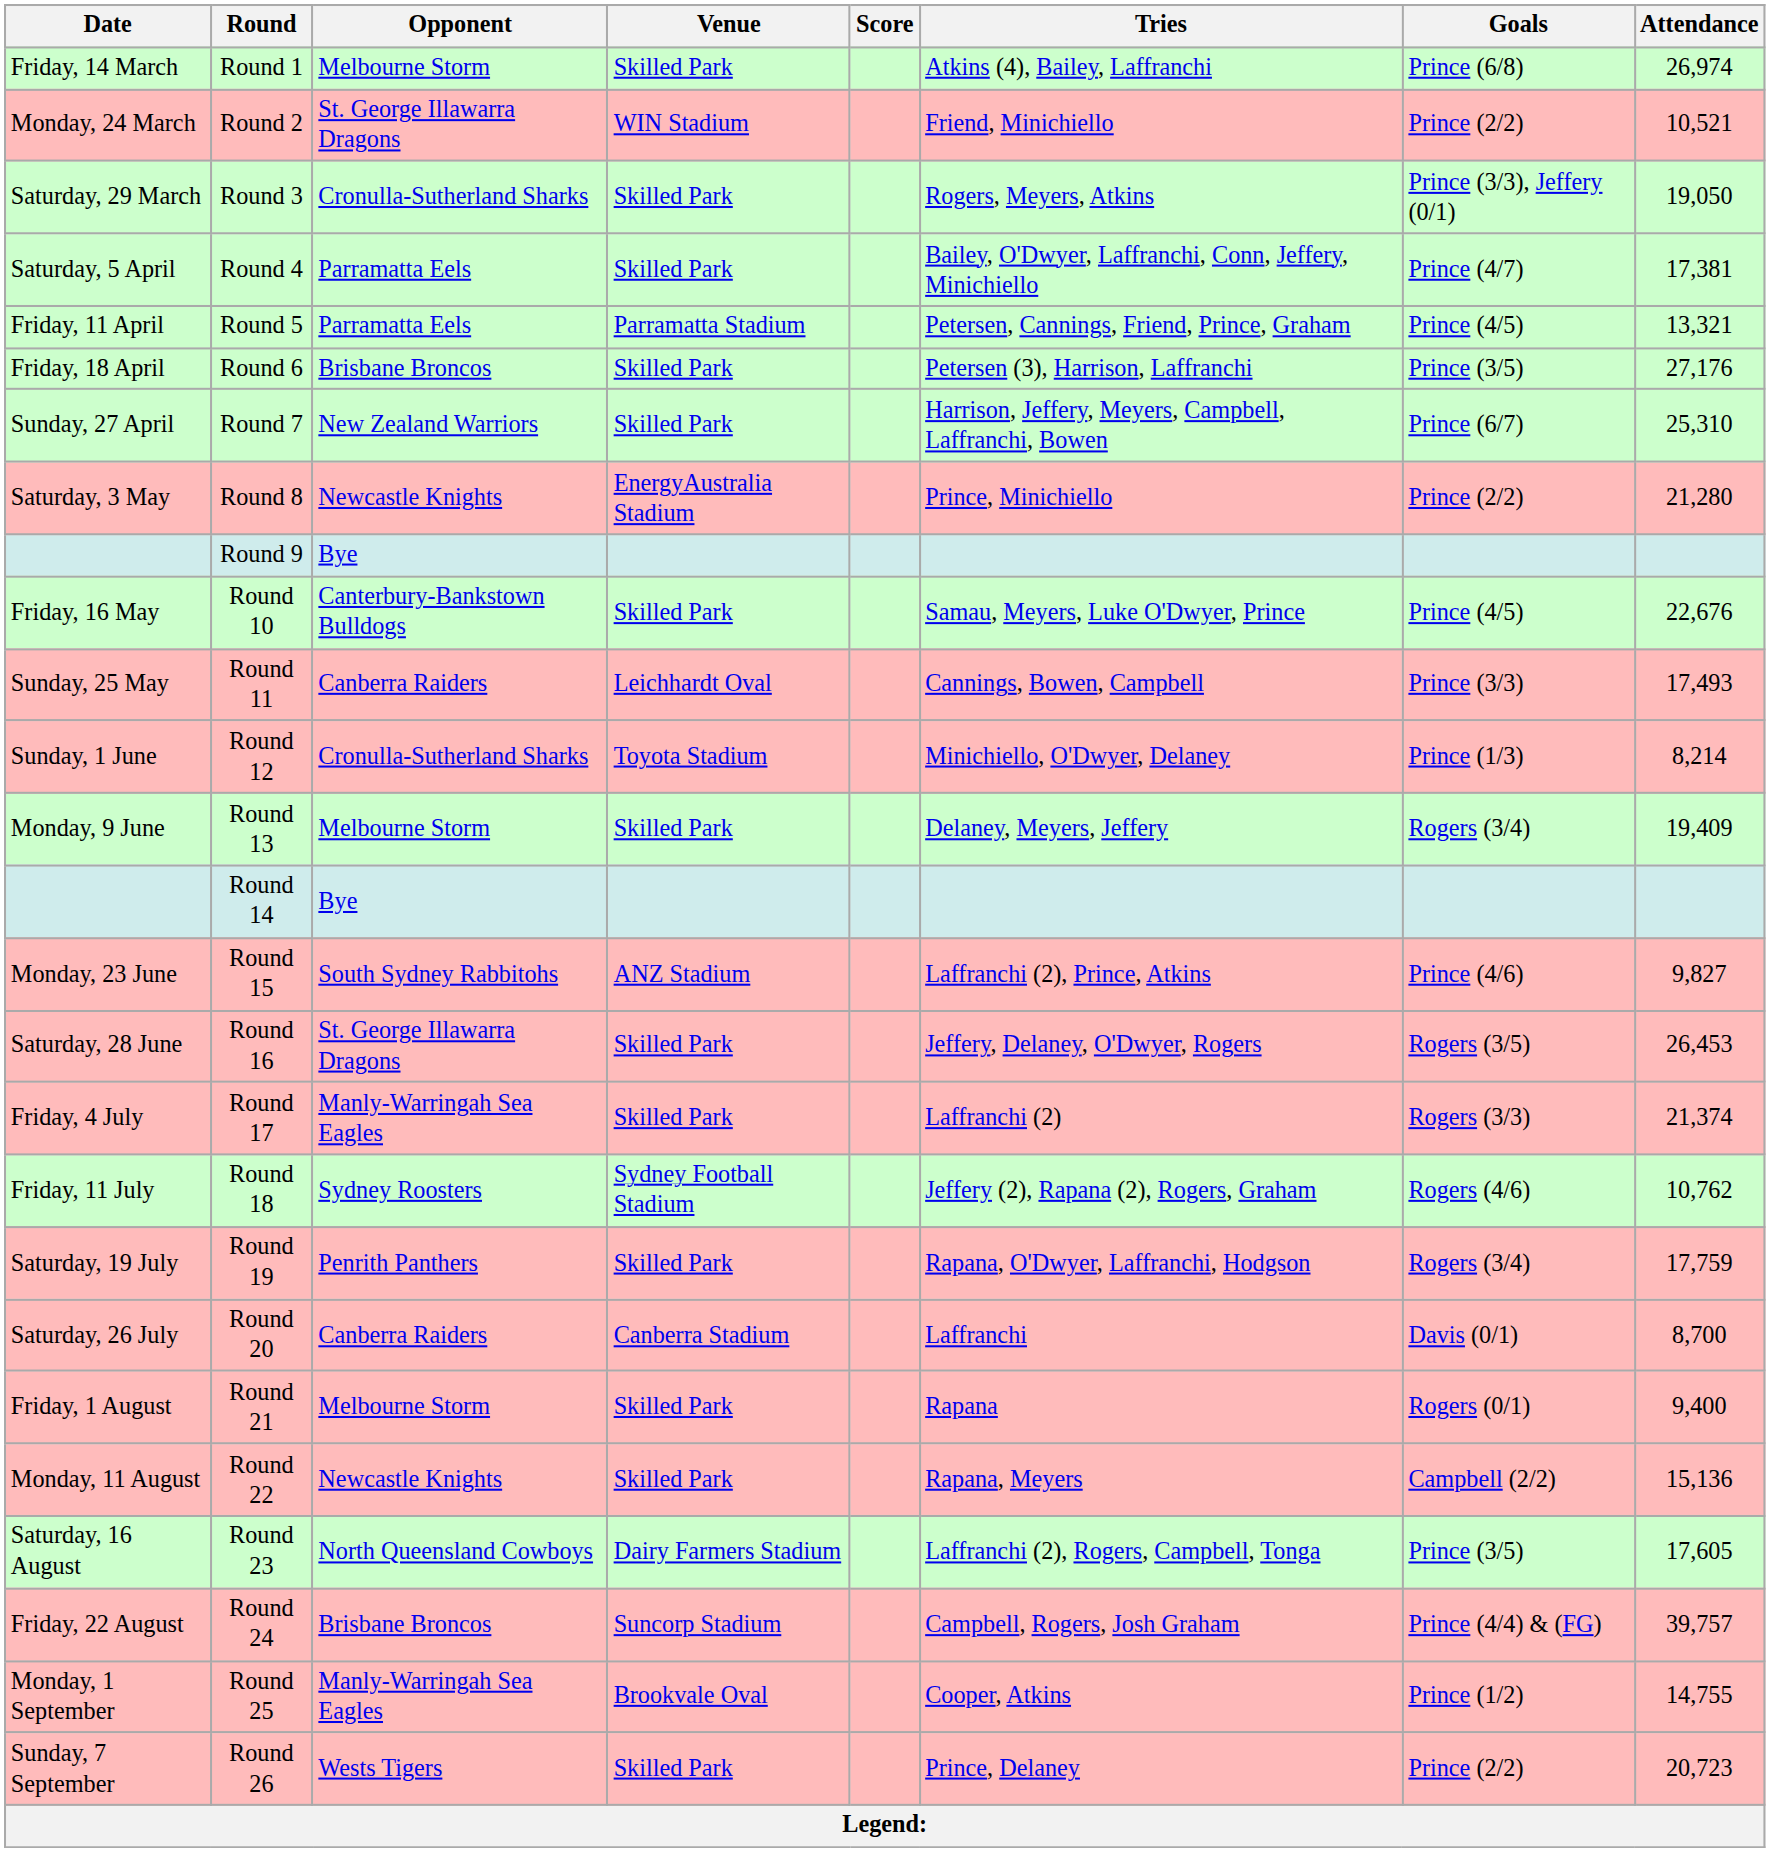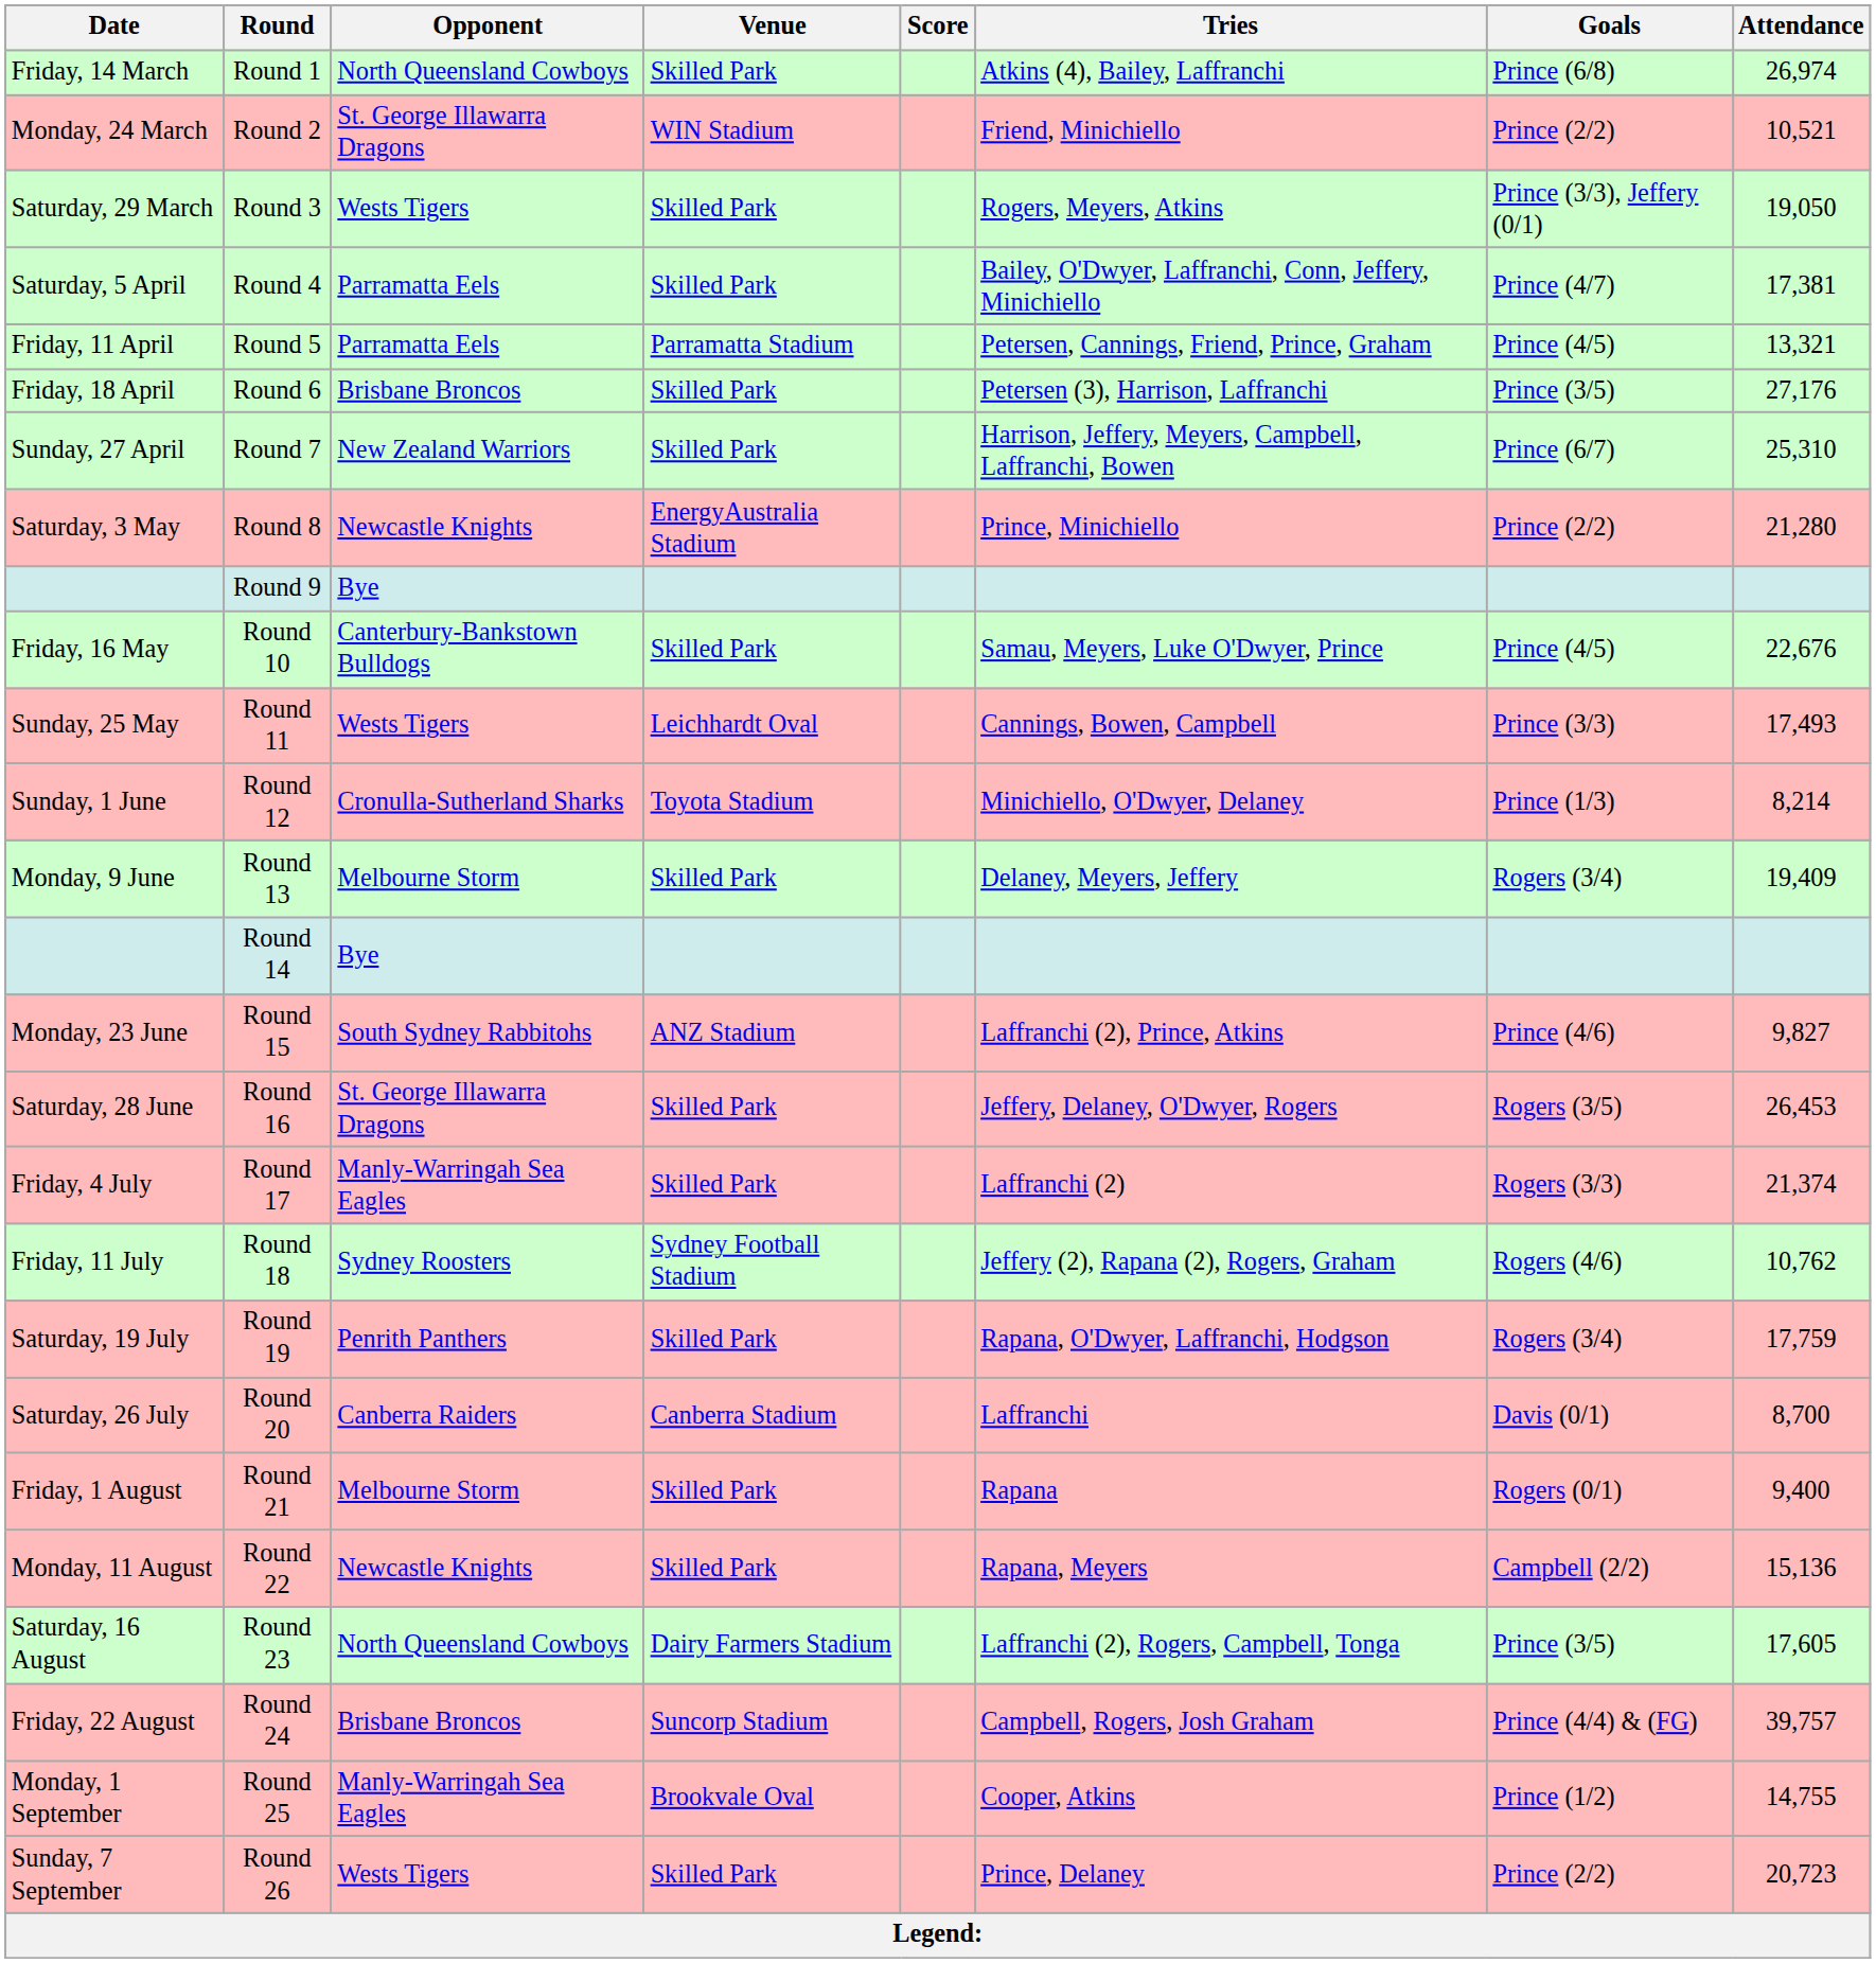 <table class="wikitable" style="font-size:75%;">
 <tr>
 <th>Date</th>
 <th>Round</th>
 <th>Opponent</th>
 <th>Venue</th>
 <th>Score</th>
 <th>Tries</th>
 <th>Goals</th>
 <th>Attendance</th>
 </tr>
 <tr style="background:#cfc;">
 <td>Friday, 14 March</td>
 <td style="text-align:center;">Round 1</td>
-<td> <a href='#'>Melbourne Storm</a></td>
+<td> <a href='#'>North Queensland Cowboys</a></td>
 <td><a href='#'>Skilled Park</a></td>
 <td style="text-align:center;"></td>
 <td><a href='#'>Atkins</a> (4), <a href='#'>Bailey</a>, <a href='#'>Laffranchi</a></td>
 <td><a href='#'>Prince</a> (6/8)</td>
 <td style="text-align:center;">26,974</td>
 </tr>
 <tr style="background:#fbb;">
 <td>Monday, 24 March</td>
 <td style="text-align:center;">Round 2</td>
 <td> <a href='#'>St. George Illawarra Dragons</a></td>
 <td><a href='#'>WIN Stadium</a></td>
 <td style="text-align:center;"></td>
 <td><a href='#'>Friend</a>, <a href='#'>Minichiello</a></td>
 <td><a href='#'>Prince</a> (2/2)</td>
 <td style="text-align:center;">10,521</td>
 </tr>
 <tr style="background:#cfc;">
 <td>Saturday, 29 March</td>
 <td style="text-align:center;">Round 3</td>
-<td> <a href='#'>Cronulla-Sutherland Sharks</a></td>
+<td> <a href='#'>Wests Tigers</a></td>
 <td><a href='#'>Skilled Park</a></td>
 <td style="text-align:center;"></td>
 <td><a href='#'>Rogers</a>, <a href='#'>Meyers</a>, <a href='#'>Atkins</a></td>
 <td><a href='#'>Prince</a> (3/3), <a href='#'>Jeffery</a> (0/1)</td>
 <td style="text-align:center;">19,050</td>
 </tr>
 <tr style="background:#cfc;">
 <td>Saturday, 5 April</td>
 <td style="text-align:center;">Round 4</td>
 <td> <a href='#'>Parramatta Eels</a></td>
 <td><a href='#'>Skilled Park</a></td>
 <td style="text-align:center;"></td>
 <td><a href='#'>Bailey</a>, <a href='#'>O'Dwyer</a>, <a href='#'>Laffranchi</a>, <a href='#'>Conn</a>, <a href='#'>Jeffery</a>, <a href='#'>Minichiello</a></td>
 <td><a href='#'>Prince</a> (4/7)</td>
 <td style="text-align:center;">17,381</td>
 </tr>
 <tr style="background:#cfc;">
 <td>Friday, 11 April</td>
 <td style="text-align:center;">Round 5</td>
 <td> <a href='#'>Parramatta Eels</a></td>
 <td><a href='#'>Parramatta Stadium</a></td>
 <td style="text-align:center;"></td>
 <td><a href='#'>Petersen</a>, <a href='#'>Cannings</a>, <a href='#'>Friend</a>, <a href='#'>Prince</a>, <a href='#'>Graham</a></td>
 <td><a href='#'>Prince</a> (4/5)</td>
 <td style="text-align:center;">13,321</td>
 </tr>
 <tr style="background:#cfc;">
 <td>Friday, 18 April</td>
 <td style="text-align:center;">Round 6</td>
 <td> <a href='#'>Brisbane Broncos</a></td>
 <td><a href='#'>Skilled Park</a></td>
 <td style="text-align:center;"></td>
 <td><a href='#'>Petersen</a> (3), <a href='#'>Harrison</a>, <a href='#'>Laffranchi</a></td>
 <td><a href='#'>Prince</a> (3/5)</td>
 <td style="text-align:center;">27,176</td>
 </tr>
 <tr style="background:#cfc;">
 <td>Sunday, 27 April</td>
 <td style="text-align:center;">Round 7</td>
 <td> <a href='#'>New Zealand Warriors</a></td>
 <td><a href='#'>Skilled Park</a></td>
 <td style="text-align:center;"></td>
 <td><a href='#'>Harrison</a>, <a href='#'>Jeffery</a>, <a href='#'>Meyers</a>, <a href='#'>Campbell</a>, <a href='#'>Laffranchi</a>, <a href='#'>Bowen</a></td>
 <td><a href='#'>Prince</a> (6/7)</td>
 <td style="text-align:center;">25,310</td>
 </tr>
 <tr style="background:#fbb;">
 <td>Saturday, 3 May</td>
 <td style="text-align:center;">Round 8</td>
 <td> <a href='#'>Newcastle Knights</a></td>
 <td><a href='#'>EnergyAustralia Stadium</a></td>
 <td style="text-align:center;"></td>
 <td><a href='#'>Prince</a>, <a href='#'>Minichiello</a></td>
 <td><a href='#'>Prince</a> (2/2)</td>
 <td style="text-align:center;">21,280</td>
 </tr>
 <tr style="background:#cfecec;">
 <td></td>
 <td style="text-align:center;">Round 9</td>
 <td><a href='#'>Bye</a></td>
 <td></td>
 <td></td>
 <td></td>
 <td></td>
 <td></td>
 </tr>
 <tr style="background:#cfc;">
 <td>Friday, 16 May</td>
 <td style="text-align:center;">Round 10</td>
 <td> <a href='#'>Canterbury-Bankstown Bulldogs</a></td>
 <td><a href='#'>Skilled Park</a></td>
 <td style="text-align:center;"></td>
 <td><a href='#'>Samau</a>, <a href='#'>Meyers</a>, <a href='#'>Luke O'Dwyer</a>, <a href='#'>Prince</a></td>
 <td><a href='#'>Prince</a> (4/5)</td>
 <td style="text-align:center;">22,676</td>
 </tr>
 <tr style="background:#fbb;">
 <td>Sunday, 25 May</td>
 <td style="text-align:center;">Round 11</td>
-<td> <a href='#'>Canberra Raiders</a></td>
+<td> <a href='#'>Wests Tigers</a></td>
 <td><a href='#'>Leichhardt Oval</a></td>
 <td style="text-align:center;"></td>
 <td><a href='#'>Cannings</a>, <a href='#'>Bowen</a>, <a href='#'>Campbell</a></td>
 <td><a href='#'>Prince</a> (3/3)</td>
 <td style="text-align:center;">17,493</td>
 </tr>
 <tr style="background:#fbb;">
 <td>Sunday, 1 June</td>
 <td style="text-align:center;">Round 12</td>
 <td> <a href='#'>Cronulla-Sutherland Sharks</a></td>
 <td><a href='#'>Toyota Stadium</a></td>
 <td style="text-align:center;"></td>
 <td><a href='#'>Minichiello</a>, <a href='#'>O'Dwyer</a>, <a href='#'>Delaney</a></td>
 <td><a href='#'>Prince</a> (1/3)</td>
 <td style="text-align:center;">8,214</td>
 </tr>
 <tr style="background:#cfc;">
 <td>Monday, 9 June</td>
 <td style="text-align:center;">Round 13</td>
 <td> <a href='#'>Melbourne Storm</a></td>
 <td><a href='#'>Skilled Park</a></td>
 <td style="text-align:center;"></td>
 <td><a href='#'>Delaney</a>, <a href='#'>Meyers</a>, <a href='#'>Jeffery</a></td>
 <td><a href='#'>Rogers</a> (3/4)</td>
 <td style="text-align:center;">19,409</td>
 </tr>
 <tr style="background:#cfecec;">
 <td></td>
 <td style="text-align:center;">Round 14</td>
 <td><a href='#'>Bye</a></td>
 <td></td>
 <td></td>
 <td></td>
 <td></td>
 <td></td>
 </tr>
 <tr style="background:#fbb;">
 <td>Monday, 23 June</td>
 <td style="text-align:center;">Round 15</td>
 <td> <a href='#'>South Sydney Rabbitohs</a></td>
 <td><a href='#'>ANZ Stadium</a></td>
 <td style="text-align:center;"></td>
 <td><a href='#'>Laffranchi</a> (2), <a href='#'>Prince</a>, <a href='#'>Atkins</a></td>
 <td><a href='#'>Prince</a> (4/6)</td>
 <td style="text-align:center;">9,827</td>
 </tr>
 <tr style="background:#fbb;">
 <td>Saturday, 28 June</td>
 <td style="text-align:center;">Round 16</td>
 <td> <a href='#'>St. George Illawarra Dragons</a></td>
 <td><a href='#'>Skilled Park</a></td>
 <td style="text-align:center;"></td>
 <td><a href='#'>Jeffery</a>, <a href='#'>Delaney</a>, <a href='#'>O'Dwyer</a>, <a href='#'>Rogers</a></td>
 <td><a href='#'>Rogers</a> (3/5)</td>
 <td style="text-align:center;">26,453</td>
 </tr>
 <tr style="background:#fbb;">
 <td>Friday, 4 July</td>
 <td style="text-align:center;">Round 17</td>
 <td> <a href='#'>Manly-Warringah Sea Eagles</a></td>
 <td><a href='#'>Skilled Park</a></td>
 <td style="text-align:center;"></td>
 <td><a href='#'>Laffranchi</a> (2)</td>
 <td><a href='#'>Rogers</a> (3/3)</td>
 <td style="text-align:center;">21,374</td>
 </tr>
 <tr style="background:#cfc;">
 <td>Friday, 11 July</td>
 <td style="text-align:center;">Round 18</td>
 <td> <a href='#'>Sydney Roosters</a></td>
 <td><a href='#'>Sydney Football Stadium</a></td>
 <td style="text-align:center;"></td>
 <td><a href='#'>Jeffery</a> (2), <a href='#'>Rapana</a> (2), <a href='#'>Rogers</a>, <a href='#'>Graham</a></td>
 <td><a href='#'>Rogers</a> (4/6)</td>
 <td style="text-align:center;">10,762</td>
 </tr>
 <tr style="background:#fbb;">
 <td>Saturday, 19 July</td>
 <td style="text-align:center;">Round 19</td>
 <td> <a href='#'>Penrith Panthers</a></td>
 <td><a href='#'>Skilled Park</a></td>
 <td style="text-align:center;"></td>
 <td><a href='#'>Rapana</a>, <a href='#'>O'Dwyer</a>, <a href='#'>Laffranchi</a>, <a href='#'>Hodgson</a></td>
 <td><a href='#'>Rogers</a> (3/4)</td>
 <td style="text-align:center;">17,759</td>
 </tr>
 <tr style="background:#fbb;">
 <td>Saturday, 26 July</td>
 <td style="text-align:center;">Round 20</td>
 <td> <a href='#'>Canberra Raiders</a></td>
 <td><a href='#'>Canberra Stadium</a></td>
 <td style="text-align:center;"></td>
 <td><a href='#'>Laffranchi</a></td>
 <td><a href='#'>Davis</a> (0/1)</td>
 <td style="text-align:center;">8,700</td>
 </tr>
 <tr style="background:#fbb;">
 <td>Friday, 1 August</td>
 <td style="text-align:center;">Round 21</td>
 <td> <a href='#'>Melbourne Storm</a></td>
 <td><a href='#'>Skilled Park</a></td>
 <td style="text-align:center;"></td>
 <td><a href='#'>Rapana</a></td>
 <td><a href='#'>Rogers</a> (0/1)</td>
 <td style="text-align:center;">9,400</td>
 </tr>
 <tr style="background:#fbb;">
 <td>Monday, 11 August</td>
 <td style="text-align:center;">Round 22</td>
 <td> <a href='#'>Newcastle Knights</a></td>
 <td><a href='#'>Skilled Park</a></td>
 <td style="text-align:center;"></td>
 <td><a href='#'>Rapana</a>, <a href='#'>Meyers</a></td>
 <td><a href='#'>Campbell</a> (2/2)</td>
 <td style="text-align:center;">15,136</td>
 </tr>
 <tr style="background:#cfc;">
 <td>Saturday, 16 August</td>
 <td style="text-align:center;">Round 23</td>
 <td> <a href='#'>North Queensland Cowboys</a></td>
 <td><a href='#'>Dairy Farmers Stadium</a></td>
 <td style="text-align:center;"></td>
 <td><a href='#'>Laffranchi</a> (2), <a href='#'>Rogers</a>, <a href='#'>Campbell</a>, <a href='#'>Tonga</a></td>
 <td><a href='#'>Prince</a> (3/5)</td>
 <td style="text-align:center;">17,605</td>
 </tr>
 <tr style="background:#fbb;">
 <td>Friday, 22 August</td>
 <td style="text-align:center;">Round 24</td>
 <td> <a href='#'>Brisbane Broncos</a></td>
 <td><a href='#'>Suncorp Stadium</a></td>
 <td style="text-align:center;"></td>
 <td><a href='#'>Campbell</a>, <a href='#'>Rogers</a>, <a href='#'>Josh Graham</a></td>
 <td><a href='#'>Prince</a> (4/4) & (<a href='#'>FG</a>)</td>
 <td style="text-align:center;">39,757</td>
 </tr>
 <tr style="background:#fbb;">
 <td>Monday, 1 September</td>
 <td style="text-align:center;">Round 25</td>
 <td> <a href='#'>Manly-Warringah Sea Eagles</a></td>
 <td><a href='#'>Brookvale Oval</a></td>
 <td style="text-align:center;"></td>
 <td><a href='#'>Cooper</a>, <a href='#'>Atkins</a></td>
 <td><a href='#'>Prince</a> (1/2)</td>
 <td style="text-align:center;">14,755</td>
 </tr>
 <tr style="background:#fbb;">
 <td>Sunday, 7 September</td>
 <td style="text-align:center;">Round 26</td>
 <td> <a href='#'>Wests Tigers</a></td>
 <td><a href='#'>Skilled Park</a></td>
 <td style="text-align:center;"></td>
 <td><a href='#'>Prince</a>, <a href='#'>Delaney</a></td>
 <td><a href='#'>Prince</a> (2/2)</td>
 <td style="text-align:center;">20,723</td>
 </tr>
 <tr>
 <th colspan="11"><strong>Legend</strong>:    </th>
 </tr>
 </table>
